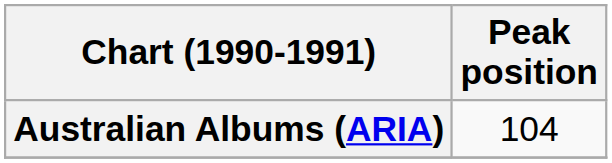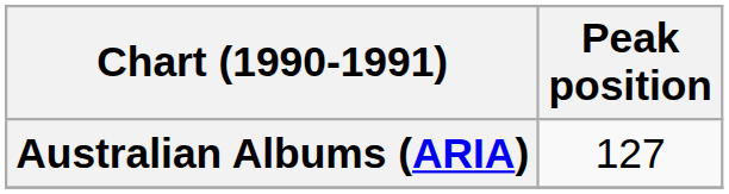 <table class="wikitable sortable plainrowheaders" style="text-align:center">
 <tr>
 <th scope="col">Chart (1990-1991)</th>
 <th scope="col">Peak<br>position</th>
 </tr>
 <tr>
 <th scope="row">Australian Albums (<a href='#'>ARIA</a>)</th>
-<td align="center">104</td>
+<td align="center">127</td>
 </tr>
 <tr>
 </tr>
 </table>
